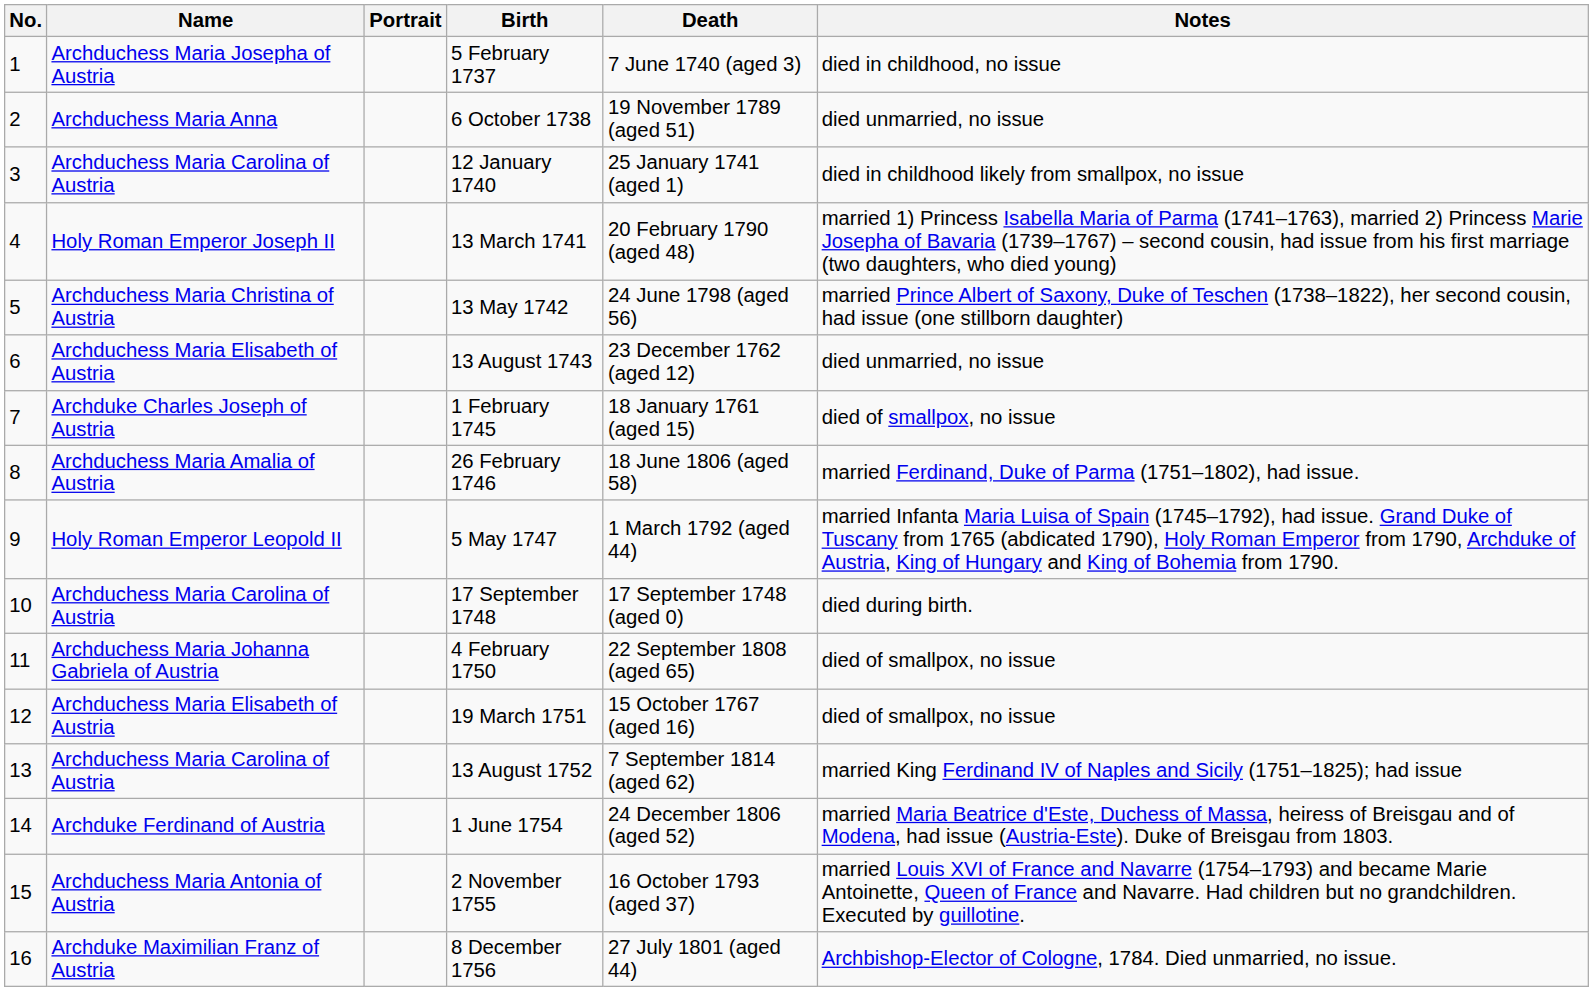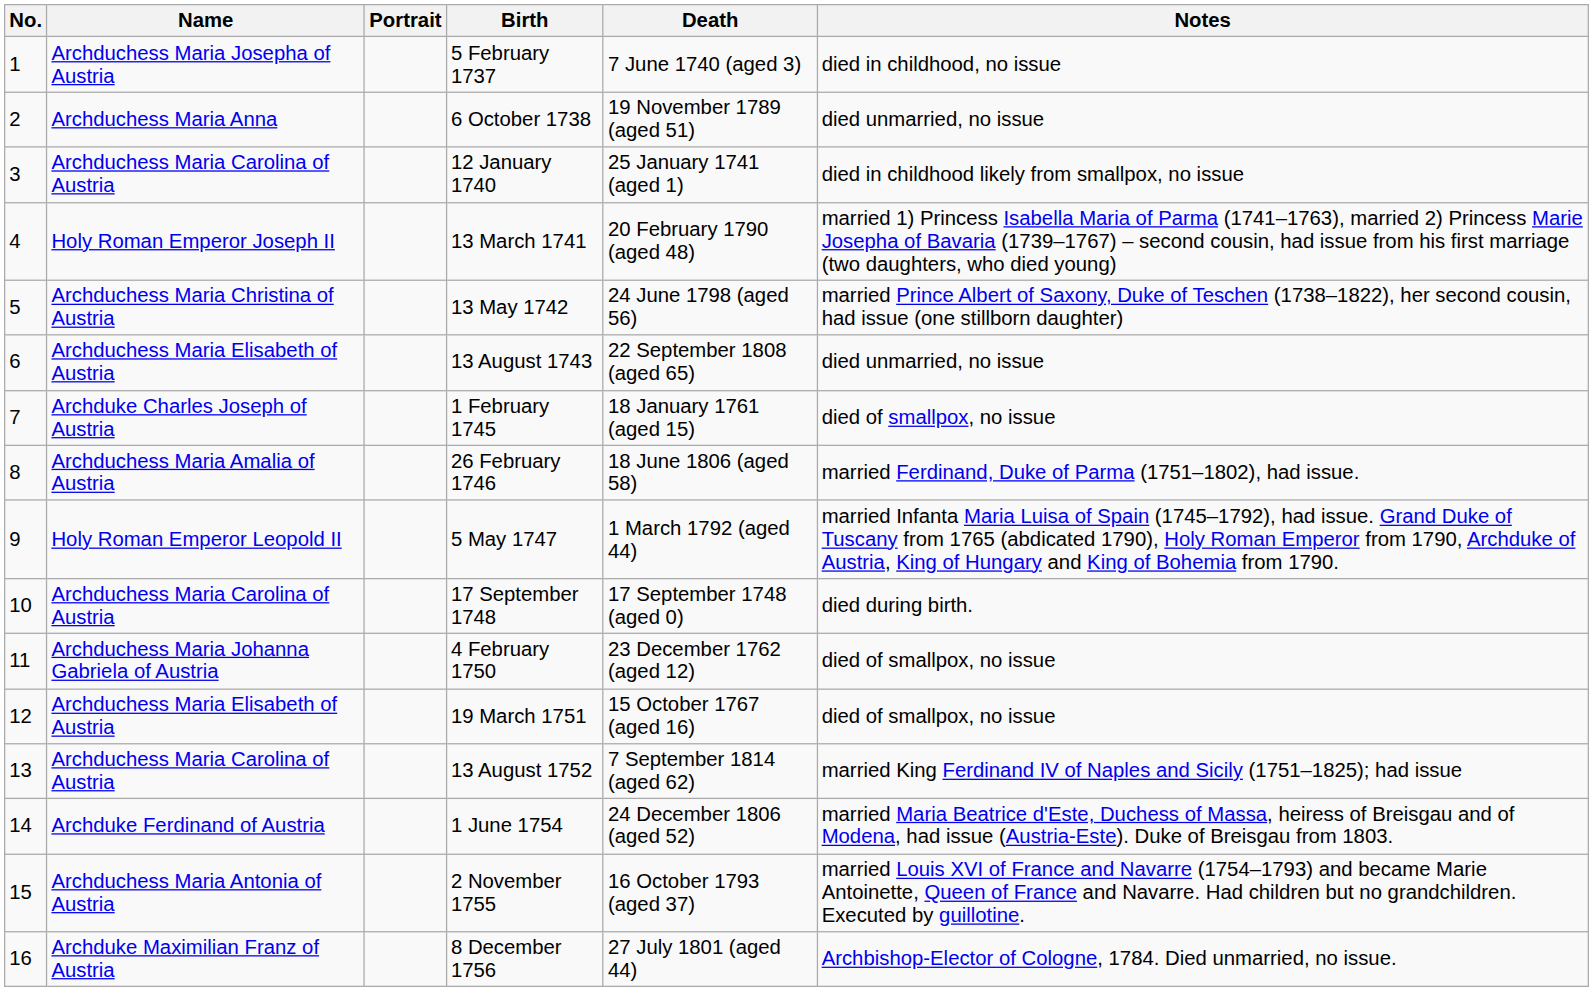 <table class="wikitable">
 <tr>
 <th>No.</th>
 <th>Name</th>
 <th>Portrait</th>
 <th>Birth</th>
 <th>Death</th>
 <th style="width:600px;">Notes</th>
 </tr>
 <tr>
 <td>1</td>
 <td><a href='#'>Archduchess Maria Josepha of Austria</a></td>
 <td></td>
 <td>5 February 1737</td>
 <td>7 June 1740 (aged 3)</td>
 <td>died in childhood, no issue</td>
 </tr>
 <tr>
 <td>2</td>
 <td><a href='#'>Archduchess Maria Anna</a></td>
 <td></td>
 <td>6 October 1738</td>
 <td>19 November 1789 (aged 51)</td>
 <td>died unmarried, no issue</td>
 </tr>
 <tr>
 <td>3</td>
 <td><a href='#'>Archduchess Maria Carolina of Austria</a></td>
 <td></td>
 <td>12 January 1740</td>
 <td>25 January 1741 (aged 1)</td>
 <td>died in childhood likely from smallpox, no issue</td>
 </tr>
 <tr>
 <td>4</td>
 <td><a href='#'>Holy Roman Emperor Joseph II</a></td>
 <td></td>
 <td>13 March 1741</td>
 <td>20 February 1790 (aged 48)</td>
 <td>married 1) Princess <a href='#'>Isabella Maria of Parma</a> (1741–1763), married 2) Princess <a href='#'>Marie Josepha of Bavaria</a> (1739–1767) – second cousin, had issue from his first marriage (two daughters, who died young)</td>
 </tr>
 <tr>
 <td>5</td>
 <td><a href='#'>Archduchess Maria Christina of Austria</a></td>
 <td></td>
 <td>13 May 1742</td>
 <td>24 June 1798 (aged 56)</td>
 <td>married <a href='#'>Prince Albert of Saxony, Duke of Teschen</a> (1738–1822), her second cousin, had issue (one stillborn daughter)</td>
 </tr>
 <tr>
 <td>6</td>
 <td><a href='#'>Archduchess Maria Elisabeth of Austria</a></td>
 <td></td>
 <td>13 August 1743</td>
-<td>23 December 1762 (aged 12)</td>
+<td>22 September 1808 (aged 65)</td>
 <td>died unmarried, no issue</td>
 </tr>
 <tr>
 <td>7</td>
 <td><a href='#'>Archduke Charles Joseph of Austria</a></td>
 <td></td>
 <td>1 February 1745</td>
 <td>18 January 1761 (aged 15)</td>
 <td>died of <a href='#'>smallpox</a>, no issue</td>
 </tr>
 <tr>
 <td>8</td>
 <td><a href='#'>Archduchess Maria Amalia of Austria</a></td>
 <td></td>
 <td>26 February 1746</td>
 <td>18 June 1806 (aged 58)</td>
 <td>married <a href='#'>Ferdinand, Duke of Parma</a> (1751–1802), had issue.</td>
 </tr>
 <tr>
 <td>9</td>
 <td><a href='#'>Holy Roman Emperor Leopold II</a></td>
 <td></td>
 <td>5 May 1747</td>
 <td>1 March 1792 (aged 44)</td>
 <td>married Infanta <a href='#'>Maria Luisa of Spain</a> (1745–1792), had issue. <a href='#'>Grand Duke of Tuscany</a> from 1765 (abdicated 1790), <a href='#'>Holy Roman Emperor</a> from 1790, <a href='#'>Archduke of Austria</a>, <a href='#'>King of Hungary</a> and <a href='#'>King of Bohemia</a> from 1790.</td>
 </tr>
 <tr>
 <td>10</td>
 <td><a href='#'>Archduchess Maria Carolina of Austria</a></td>
 <td></td>
 <td>17 September 1748</td>
 <td>17 September 1748 (aged 0)</td>
 <td>died during birth.</td>
 </tr>
 <tr>
 <td>11</td>
 <td><a href='#'>Archduchess Maria Johanna Gabriela of Austria</a></td>
 <td></td>
 <td>4 February 1750</td>
-<td>22 September 1808 (aged 65)</td>
+<td>23 December 1762 (aged 12)</td>
 <td>died of smallpox, no issue</td>
 </tr>
 <tr>
 <td>12</td>
 <td><a href='#'>Archduchess Maria Elisabeth of Austria</a></td>
 <td></td>
 <td>19 March 1751</td>
 <td>15 October 1767 (aged 16)</td>
 <td>died of smallpox, no issue</td>
 </tr>
 <tr>
 <td>13</td>
 <td><a href='#'>Archduchess Maria Carolina of Austria</a></td>
 <td></td>
 <td>13 August 1752</td>
 <td>7 September 1814 (aged 62)</td>
 <td>married King <a href='#'>Ferdinand IV of Naples and Sicily</a> (1751–1825); had issue</td>
 </tr>
 <tr>
 <td>14</td>
 <td><a href='#'>Archduke Ferdinand of Austria</a></td>
 <td></td>
 <td>1 June 1754</td>
 <td>24 December 1806 (aged 52)</td>
 <td>married <a href='#'>Maria Beatrice d'Este, Duchess of Massa</a>, heiress of Breisgau and of <a href='#'>Modena</a>, had issue (<a href='#'>Austria-Este</a>). Duke of Breisgau from 1803.</td>
 </tr>
 <tr>
 <td>15</td>
 <td><a href='#'>Archduchess Maria Antonia of Austria</a></td>
 <td></td>
 <td>2 November 1755</td>
 <td>16 October 1793 (aged 37)</td>
 <td>married <a href='#'>Louis XVI of France and Navarre</a> (1754–1793) and became Marie Antoinette, <a href='#'>Queen of France</a> and Navarre. Had children but no grandchildren. Executed by <a href='#'>guillotine</a>.</td>
 </tr>
 <tr>
 <td>16</td>
 <td><a href='#'>Archduke Maximilian Franz of Austria</a></td>
 <td></td>
 <td>8 December 1756</td>
 <td>27 July 1801 (aged 44)</td>
 <td><a href='#'>Archbishop-Elector of Cologne</a>, 1784. Died unmarried, no issue.</td>
 </tr>
 </table>
